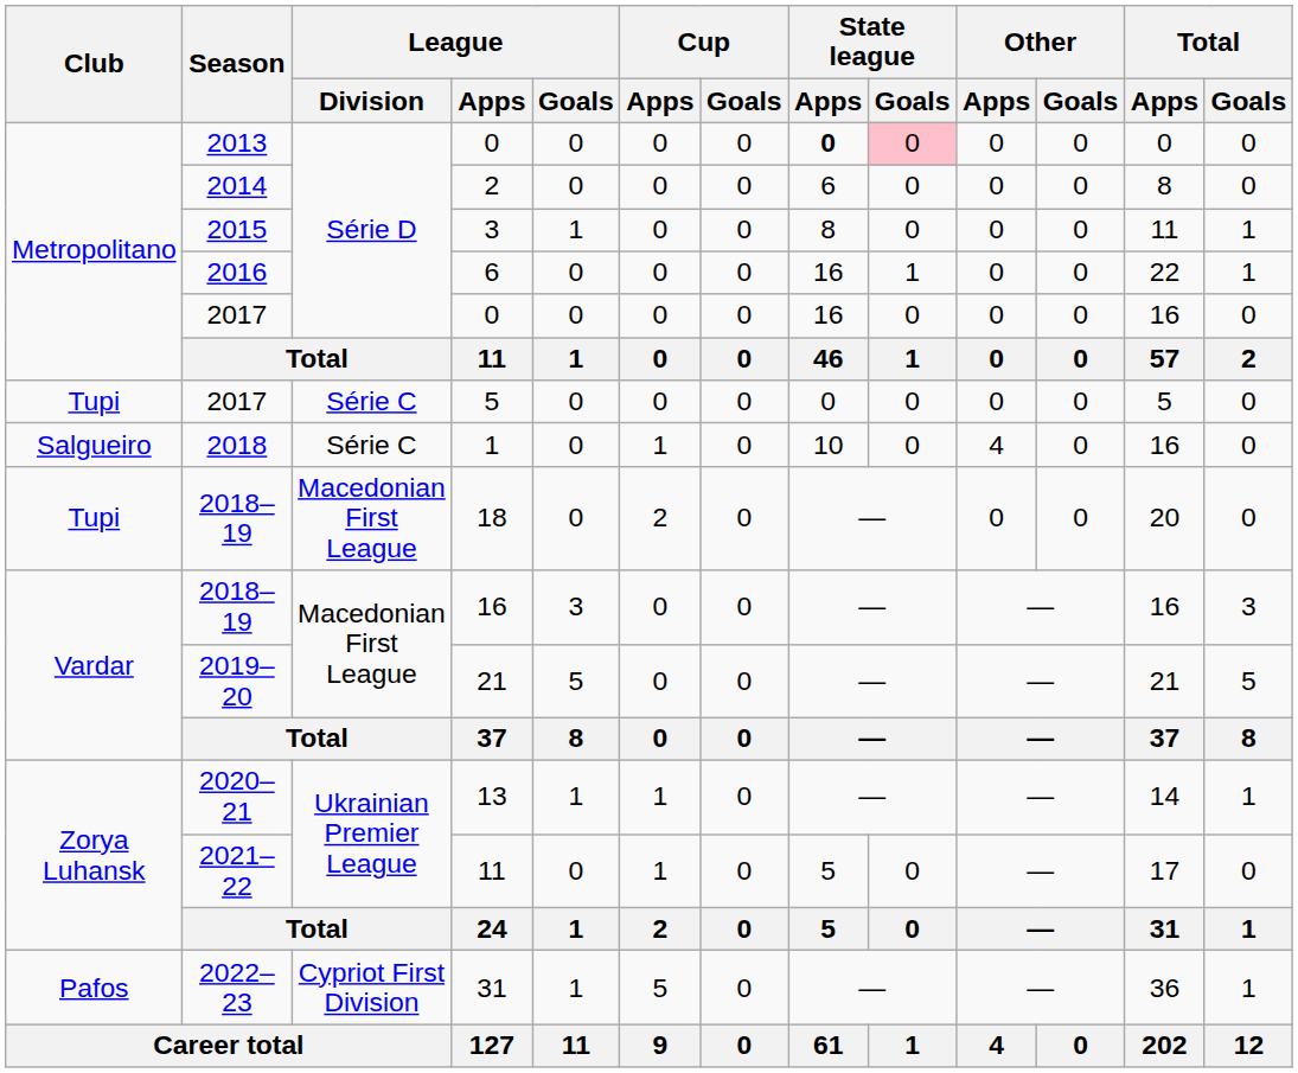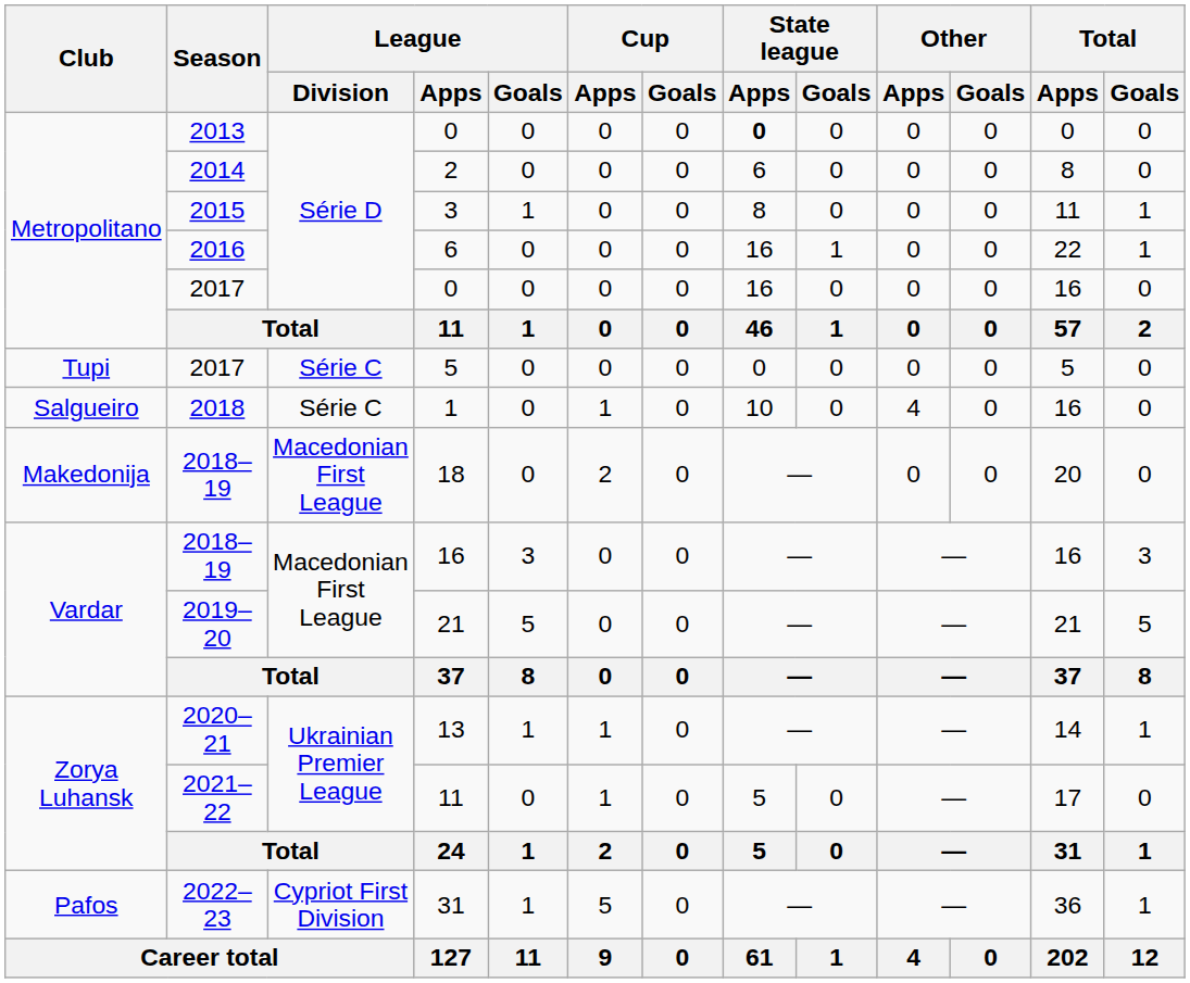 <table class="wikitable" style="text-align: center">
 <tr>
 <th rowspan="2">Club</th>
 <th rowspan="2">Season</th>
 <th colspan="3">League</th>
 <th colspan="2">Cup</th>
 <th colspan="2">State league</th>
 <th colspan="2">Other</th>
 <th colspan="2">Total</th>
 </tr>
 <tr>
 <th>Division</th>
 <th>Apps</th>
 <th>Goals</th>
 <th>Apps</th>
 <th>Goals</th>
 <th>Apps</th>
 <th>Goals</th>
 <th>Apps</th>
 <th>Goals</th>
 <th>Apps</th>
 <th>Goals</th>
 </tr>
 <tr>
 <td rowspan="6"><a href='#'>Metropolitano</a></td>
 <td><a href='#'>2013</a></td>
 <td rowspan="5"><a href='#'>Série D</a></td>
 <td>0</td>
 <td>0</td>
 <td>0</td>
 <td>0</td>
 <td><strong>0</strong></td>
-<td style="background: pink;">0</td>
+<td>0</td>
 <td>0</td>
 <td>0</td>
 <td>0</td>
 <td>0</td>
 </tr>
 <tr>
 <td><a href='#'>2014</a></td>
 <td>2</td>
 <td>0</td>
 <td>0</td>
 <td>0</td>
 <td>6</td>
 <td>0</td>
 <td>0</td>
 <td>0</td>
 <td>8</td>
 <td>0</td>
 </tr>
 <tr>
 <td><a href='#'>2015</a></td>
 <td>3</td>
 <td>1</td>
 <td>0</td>
 <td>0</td>
 <td>8</td>
 <td>0</td>
 <td>0</td>
 <td>0</td>
 <td>11</td>
 <td>1</td>
 </tr>
 <tr>
 <td><a href='#'>2016</a></td>
 <td>6</td>
 <td>0</td>
 <td>0</td>
 <td>0</td>
 <td>16</td>
 <td>1</td>
 <td>0</td>
 <td>0</td>
 <td>22</td>
 <td>1</td>
 </tr>
 <tr>
 <td>2017</td>
 <td>0</td>
 <td>0</td>
 <td>0</td>
 <td>0</td>
 <td>16</td>
 <td>0</td>
 <td>0</td>
 <td>0</td>
 <td>16</td>
 <td>0</td>
 </tr>
 <tr>
 <th colspan="2">Total</th>
 <th>11</th>
 <th>1</th>
 <th>0</th>
 <th>0</th>
 <th>46</th>
 <th>1</th>
 <th>0</th>
 <th>0</th>
 <th>57</th>
 <th>2</th>
 </tr>
 <tr>
 <td><a href='#'>Tupi</a></td>
 <td>2017</td>
 <td><a href='#'>Série C</a></td>
 <td>5</td>
 <td>0</td>
 <td>0</td>
 <td>0</td>
 <td>0</td>
 <td>0</td>
 <td>0</td>
 <td>0</td>
 <td>5</td>
 <td>0</td>
 </tr>
 <tr>
 <td><a href='#'>Salgueiro</a></td>
 <td><a href='#'>2018</a></td>
 <td>Série C</td>
 <td>1</td>
 <td>0</td>
 <td>1</td>
 <td>0</td>
 <td>10</td>
 <td>0</td>
 <td>4</td>
 <td>0</td>
 <td>16</td>
 <td>0</td>
 </tr>
 <tr>
-<td><a href='#'>Tupi</a></td>
+<td><a href='#'>Makedonija</a></td>
 <td><a href='#'>2018–19</a></td>
 <td><a href='#'>Macedonian First League</a></td>
 <td>18</td>
 <td>0</td>
 <td>2</td>
 <td>0</td>
 <td colspan="2">—</td>
 <td>0</td>
 <td>0</td>
 <td>20</td>
 <td>0</td>
 </tr>
 <tr>
 <td rowspan="3"><a href='#'>Vardar</a></td>
 <td><a href='#'>2018–19</a></td>
 <td rowspan="2">Macedonian First League</td>
 <td>16</td>
 <td>3</td>
 <td>0</td>
 <td>0</td>
 <td colspan="2">—</td>
 <td colspan="2">—</td>
 <td>16</td>
 <td>3</td>
 </tr>
 <tr>
 <td><a href='#'>2019–20</a></td>
 <td>21</td>
 <td>5</td>
 <td>0</td>
 <td>0</td>
 <td colspan="2">—</td>
 <td colspan="2">—</td>
 <td>21</td>
 <td>5</td>
 </tr>
 <tr>
 <th colspan="2">Total</th>
 <th>37</th>
 <th>8</th>
 <th>0</th>
 <th>0</th>
 <th colspan="2">—</th>
 <th colspan="2">—</th>
 <th>37</th>
 <th>8</th>
 </tr>
 <tr>
 <td rowspan="3"><a href='#'>Zorya Luhansk</a></td>
 <td><a href='#'>2020–21</a></td>
 <td rowspan="2"><a href='#'>Ukrainian Premier League</a></td>
 <td>13</td>
 <td>1</td>
 <td>1</td>
 <td>0</td>
 <td colspan="2">—</td>
 <td colspan="2">—</td>
 <td>14</td>
 <td>1</td>
 </tr>
 <tr>
 <td><a href='#'>2021–22</a></td>
 <td>11</td>
 <td>0</td>
 <td>1</td>
 <td>0</td>
 <td>5</td>
 <td>0</td>
 <td colspan="2">—</td>
 <td>17</td>
 <td>0</td>
 </tr>
 <tr>
 <th colspan="2">Total</th>
 <th>24</th>
 <th>1</th>
 <th>2</th>
 <th>0</th>
 <th>5</th>
 <th>0</th>
 <th colspan="2">—</th>
 <th>31</th>
 <th>1</th>
 </tr>
 <tr>
 <td><a href='#'>Pafos</a></td>
 <td><a href='#'>2022–23</a></td>
 <td><a href='#'>Cypriot First Division</a></td>
 <td>31</td>
 <td>1</td>
 <td>5</td>
 <td>0</td>
 <td colspan="2">—</td>
 <td colspan="2">—</td>
 <td>36</td>
 <td>1</td>
 </tr>
 <tr>
 <th colspan="3">Career total</th>
 <th>127</th>
 <th>11</th>
 <th>9</th>
 <th>0</th>
 <th>61</th>
 <th>1</th>
 <th>4</th>
 <th>0</th>
 <th>202</th>
 <th>12</th>
 </tr>
 </table>
